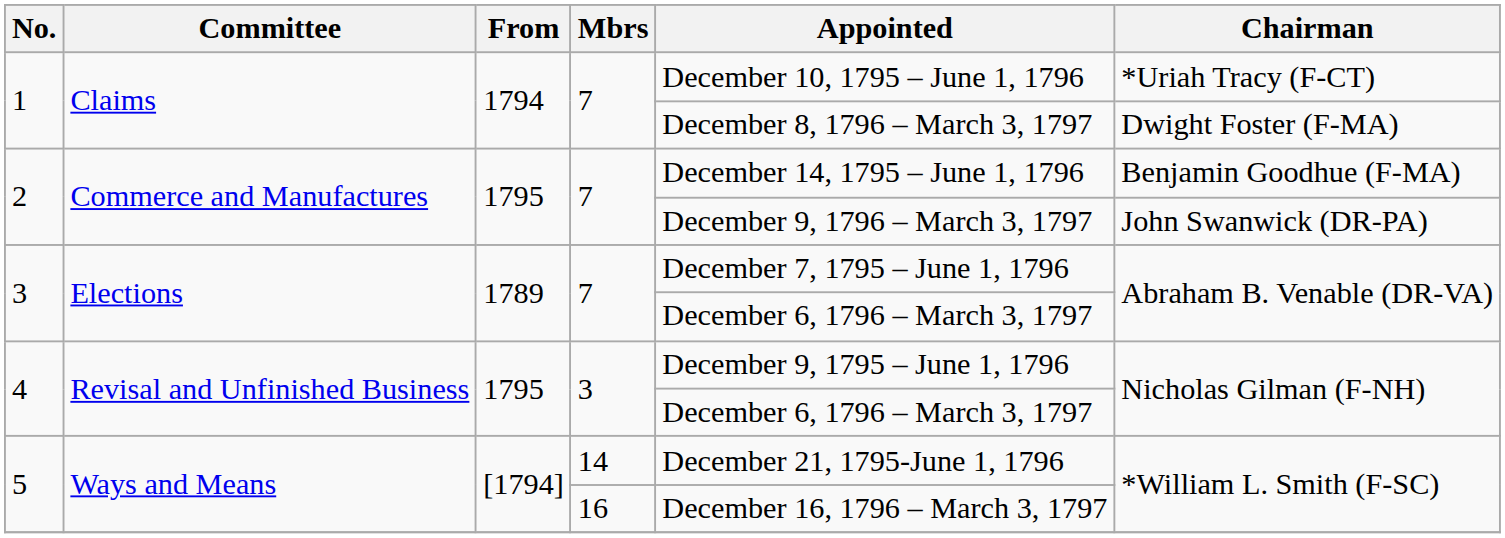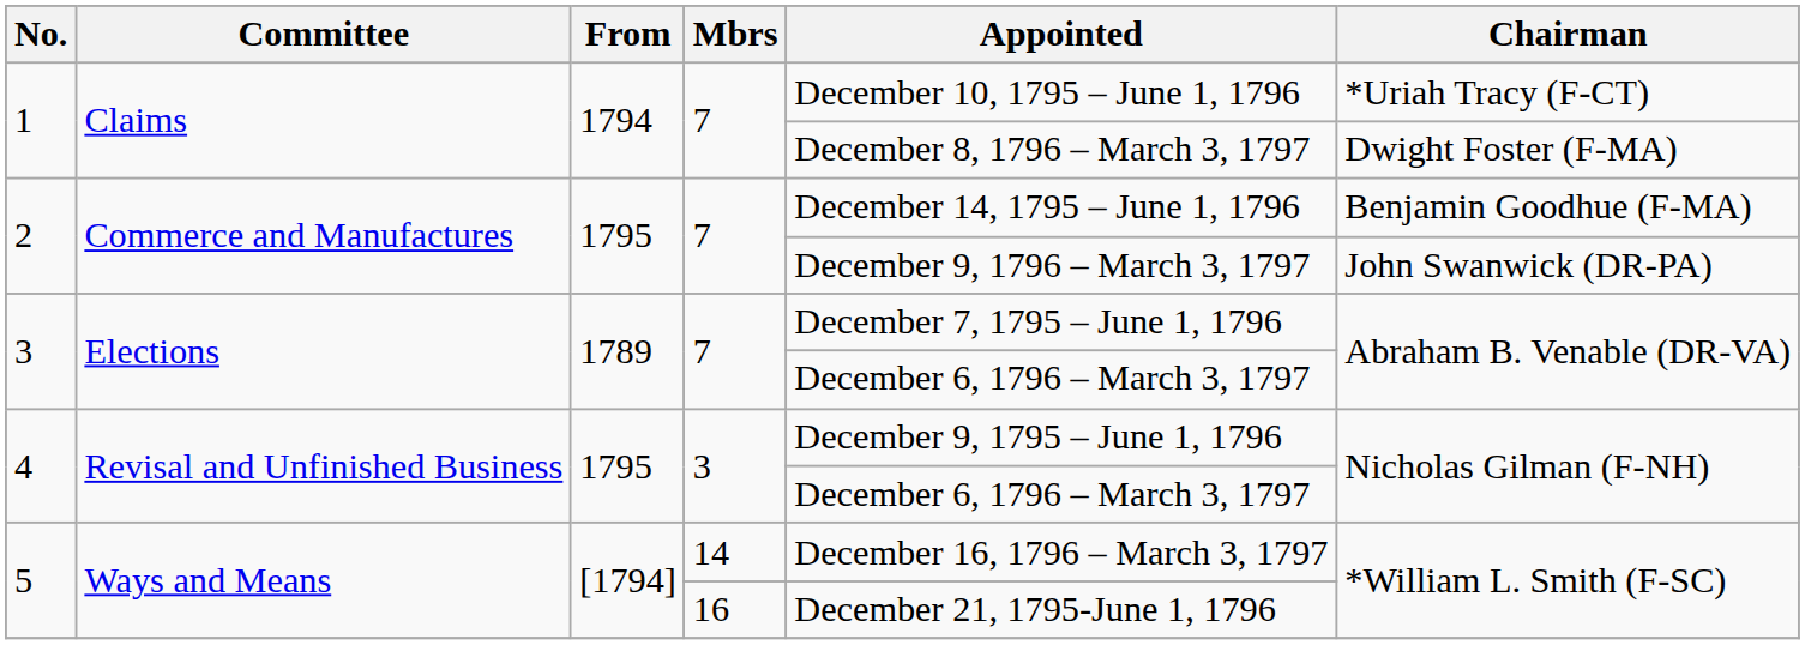 <table class="wikitable">
 <tr valign=bottom>
 <th>No.</th>
 <th>Committee</th>
 <th>From</th>
 <th>Mbrs</th>
 <th>Appointed</th>
 <th>Chairman</th>
 </tr>
 <tr>
 <td rowspan=2>1</td>
 <td rowspan=2><a href='#'>Claims</a></td>
 <td rowspan=2>1794</td>
 <td rowspan=2>7</td>
 <td>December 10, 1795 – June 1, 1796</td>
 <td>*Uriah Tracy (F-CT)</td>
 </tr>
 <tr>
 <td>December 8, 1796 – March 3, 1797</td>
 <td>Dwight Foster (F-MA)</td>
 </tr>
 <tr>
 <td rowspan=2>2</td>
 <td rowspan=2><a href='#'>Commerce and Manufactures</a></td>
 <td rowspan=2>1795</td>
 <td rowspan=2>7</td>
 <td>December 14, 1795 – June 1, 1796</td>
 <td>Benjamin Goodhue (F-MA)</td>
 </tr>
 <tr>
 <td>December 9, 1796 – March 3, 1797</td>
 <td>John Swanwick (DR-PA)</td>
 </tr>
 <tr>
 <td rowspan=2>3</td>
 <td rowspan=2><a href='#'>Elections</a></td>
 <td rowspan=2>1789</td>
 <td rowspan=2>7</td>
 <td>December 7, 1795 – June 1, 1796</td>
 <td rowspan=2>Abraham B. Venable (DR-VA)</td>
 </tr>
 <tr>
 <td>December 6, 1796 – March 3, 1797</td>
 </tr>
 <tr>
 <td rowspan=2>4</td>
 <td rowspan=2><a href='#'>Revisal and Unfinished Business</a></td>
 <td rowspan=2>1795</td>
 <td rowspan=2>3</td>
 <td>December 9, 1795 – June 1, 1796</td>
 <td rowspan=2>Nicholas Gilman (F-NH)</td>
 </tr>
 <tr>
 <td>December 6, 1796 – March 3, 1797</td>
 </tr>
 <tr>
 <td rowspan=2>5</td>
 <td rowspan=2><a href='#'>Ways and Means</a></td>
 <td rowspan=2>[1794]</td>
 <td>14</td>
-<td>December 21, 1795-June 1, 1796</td>
+<td>December 16, 1796 – March 3, 1797</td>
 <td rowspan=2>*William L. Smith (F-SC)</td>
 </tr>
 <tr>
 <td>16</td>
-<td>December 16, 1796 – March 3, 1797</td>
+<td>December 21, 1795-June 1, 1796</td>
 </tr>
 <tr>
 </tr>
 </table>
